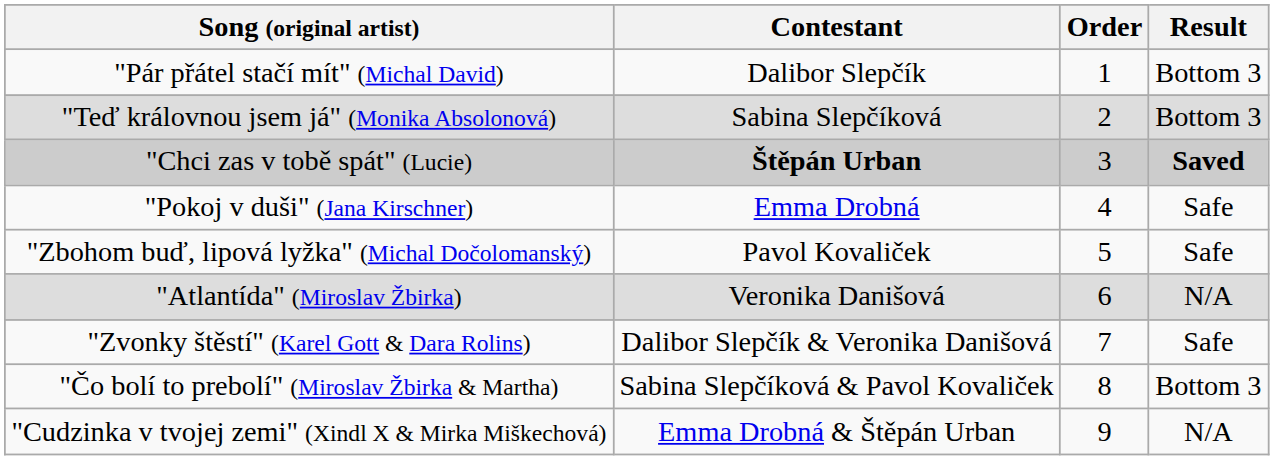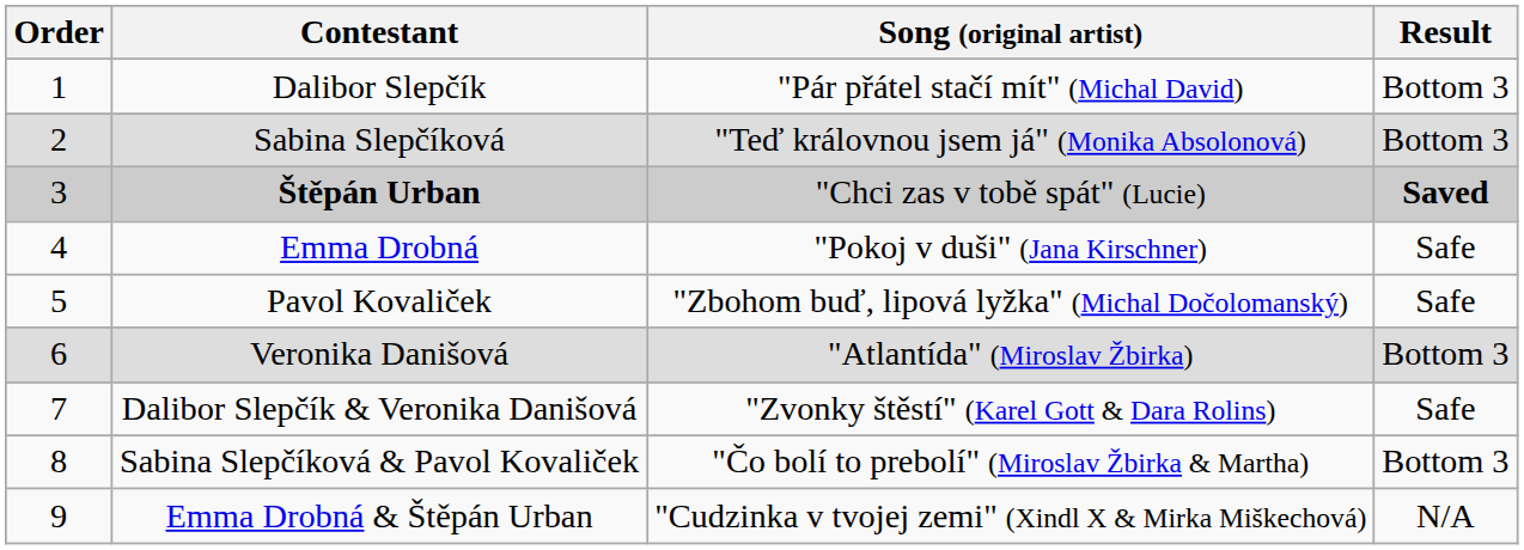 <table class="wikitable plainrowheaders" style="text-align:center;">
 <tr>
+<th scope="col">Order</th>
+<th scope="col">Contestant</th>
 <th scope="col">Song <small>(original artist)</small></th>
-<th scope="col">Contestant</th>
-<th scope="col">Order</th>
 <th scope="col">Result</th>
 </tr>
 <tr>
+<td>1</td>
+<td>Dalibor Slepčík</td>
 <td>"Pár přátel stačí mít" <small>(<a href='#'>Michal David</a>)</small></td>
-<td>Dalibor Slepčík</td>
-<td>1</td>
 <td>Bottom 3</td>
 </tr>
 <tr style="background:#ddd;">
+<td>2</td>
+<td>Sabina Slepčíková</td>
 <td>"Teď královnou jsem já" <small>(<a href='#'>Monika Absolonová</a>)</small></td>
-<td>Sabina Slepčíková</td>
-<td>2</td>
 <td>Bottom 3</td>
 </tr>
 <tr style="background:#ccc;">
+<td>3</td>
+<td><strong>Štěpán Urban</strong></td>
 <td>"Chci zas v tobě spát" <small>(Lucie)</small></td>
-<td><strong>Štěpán Urban</strong></td>
-<td>3</td>
 <td><strong>Saved</strong></td>
 </tr>
 <tr>
+<td>4</td>
+<td><a href='#'>Emma Drobná</a></td>
 <td>"Pokoj v duši" <small>(<a href='#'>Jana Kirschner</a>)</small></td>
-<td><a href='#'>Emma Drobná</a></td>
-<td>4</td>
 <td>Safe</td>
 </tr>
 <tr>
+<td>5</td>
+<td>Pavol Kovaliček</td>
 <td>"Zbohom buď, lipová lyžka" <small>(<a href='#'>Michal Dočolomanský</a>)</small></td>
-<td>Pavol Kovaliček</td>
-<td>5</td>
 <td>Safe</td>
 </tr>
 <tr style="background:#ddd;">
+<td>6</td>
+<td>Veronika Danišová</td>
 <td>"Atlantída" <small>(<a href='#'>Miroslav Žbirka</a>)</small></td>
-<td>Veronika Danišová</td>
-<td>6</td>
-<td>N/A</td>
+<td>Bottom 3</td>
 </tr>
 <tr>
+<td>7</td>
+<td>Dalibor Slepčík & Veronika Danišová</td>
 <td>"Zvonky štěstí" <small>(<a href='#'>Karel Gott</a> & <a href='#'>Dara Rolins</a>)</small></td>
-<td>Dalibor Slepčík & Veronika Danišová</td>
-<td>7</td>
 <td>Safe</td>
 </tr>
 <tr>
+<td>8</td>
+<td>Sabina Slepčíková & Pavol Kovaliček</td>
 <td>"Čo bolí to prebolí" <small>(<a href='#'>Miroslav Žbirka</a> & Martha)</small></td>
-<td>Sabina Slepčíková & Pavol Kovaliček</td>
-<td>8</td>
 <td>Bottom 3</td>
 </tr>
 <tr>
+<td>9</td>
+<td><a href='#'>Emma Drobná</a> & Štěpán Urban</td>
 <td>"Cudzinka v tvojej zemi" <small>(Xindl X & Mirka Miškechová)</small></td>
-<td><a href='#'>Emma Drobná</a> & Štěpán Urban</td>
-<td>9</td>
 <td>N/A</td>
 </tr>
 </table>
